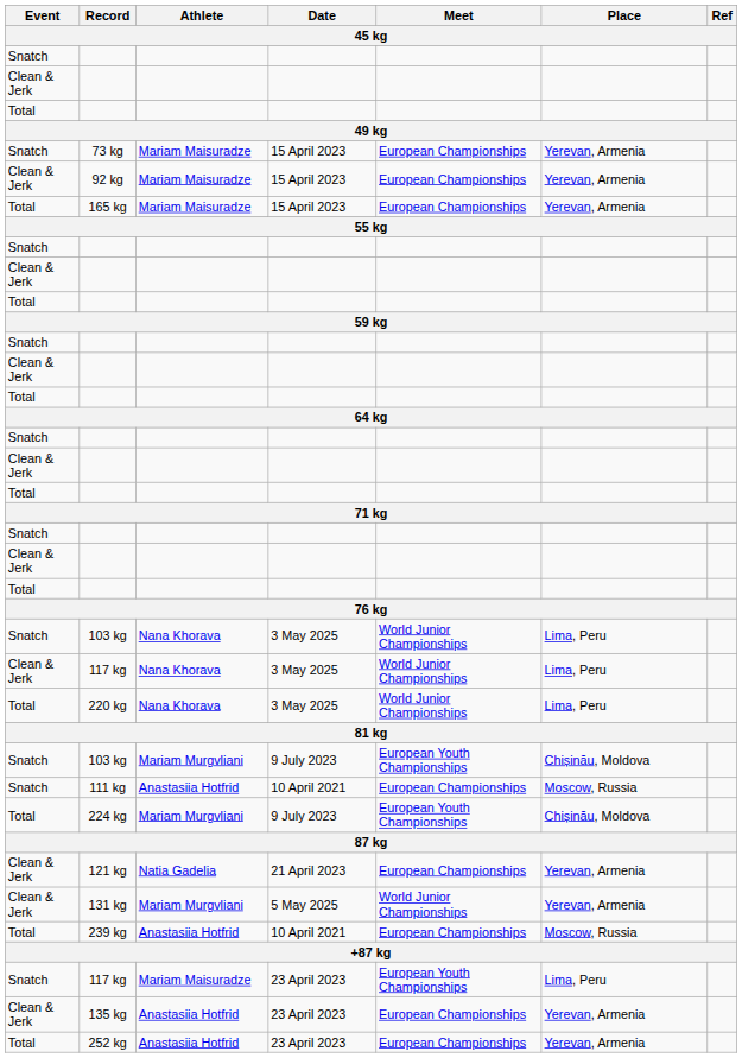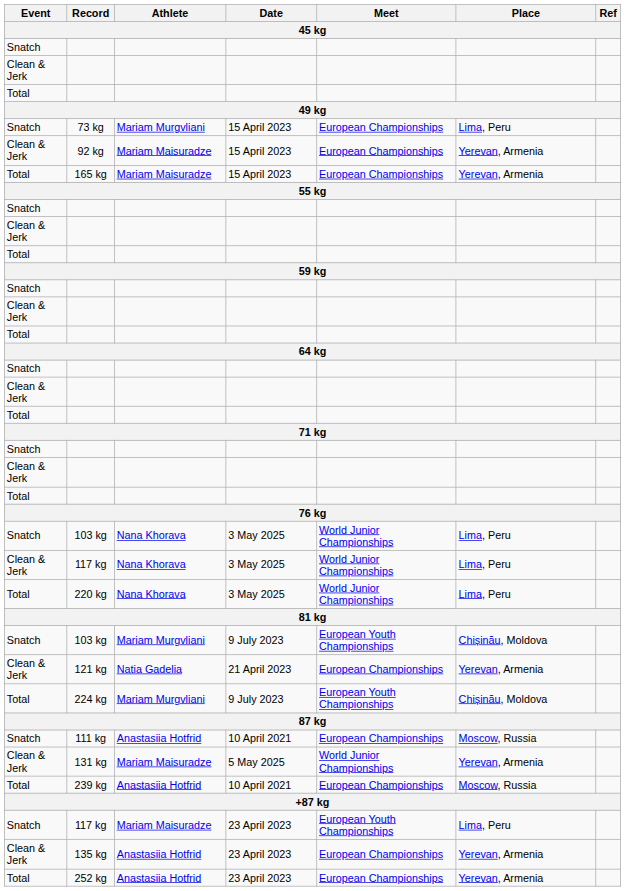 <table class="wikitable" style="font-size:95%;">
 <tr>
 <th width=9%>Event</th>
 <th width=6%>Record</th>
 <th width=16%>Athlete</th>
 <th width=13%>Date</th>
 <th width=20%>Meet</th>
 <th width=20%>Place</th>
 <th width=3%>Ref</th>
 </tr>
 <tr bgcolor="#DDDDDD">
 <th colspan="7">45 kg</th>
 </tr>
 <tr>
 <td>Snatch</td>
 <td align="center"></td>
 <td></td>
 <td></td>
 <td></td>
 <td></td>
 <td></td>
 </tr>
 <tr>
 <td>Clean & Jerk</td>
 <td align="center"></td>
 <td></td>
 <td></td>
 <td></td>
 <td></td>
 <td></td>
 </tr>
 <tr>
 <td>Total</td>
 <td align="center"></td>
 <td></td>
 <td></td>
 <td></td>
 <td></td>
 <td></td>
 </tr>
 <tr bgcolor="#DDDDDD">
 <th colspan="7">49 kg</th>
 </tr>
 <tr>
 <td>Snatch</td>
 <td align="center">73 kg</td>
-<td><a href='#'>Mariam Maisuradze</a></td>
+<td><a href='#'>Mariam Murgvliani</a></td>
 <td>15 April 2023</td>
 <td><a href='#'>European Championships</a></td>
-<td><a href='#'>Yerevan</a>, Armenia</td>
+<td><a href='#'>Lima</a>, Peru</td>
 <td></td>
 </tr>
 <tr>
 <td>Clean & Jerk</td>
 <td align="center">92 kg</td>
 <td><a href='#'>Mariam Maisuradze</a></td>
 <td>15 April 2023</td>
 <td><a href='#'>European Championships</a></td>
 <td><a href='#'>Yerevan</a>, Armenia</td>
 <td></td>
 </tr>
 <tr>
 <td>Total</td>
 <td align="center">165 kg</td>
 <td><a href='#'>Mariam Maisuradze</a></td>
 <td>15 April 2023</td>
 <td><a href='#'>European Championships</a></td>
 <td><a href='#'>Yerevan</a>, Armenia</td>
 <td></td>
 </tr>
 <tr bgcolor="#DDDDDD">
 <th colspan="7">55 kg</th>
 </tr>
 <tr>
 <td>Snatch</td>
 <td align="center"></td>
 <td></td>
 <td></td>
 <td></td>
 <td></td>
 <td></td>
 </tr>
 <tr>
 <td>Clean & Jerk</td>
 <td align="center"></td>
 <td></td>
 <td></td>
 <td></td>
 <td></td>
 <td></td>
 </tr>
 <tr>
 <td>Total</td>
 <td align="center"></td>
 <td></td>
 <td></td>
 <td></td>
 <td></td>
 <td></td>
 </tr>
 <tr bgcolor="#DDDDDD">
 <th colspan="7">59 kg</th>
 </tr>
 <tr>
 <td>Snatch</td>
 <td align="center"></td>
 <td></td>
 <td></td>
 <td></td>
 <td></td>
 <td></td>
 </tr>
 <tr>
 <td>Clean & Jerk</td>
 <td align="center"></td>
 <td></td>
 <td></td>
 <td></td>
 <td></td>
 <td></td>
 </tr>
 <tr>
 <td>Total</td>
 <td align="center"></td>
 <td></td>
 <td></td>
 <td></td>
 <td></td>
 <td></td>
 </tr>
 <tr bgcolor="#DDDDDD">
 <th colspan="7">64 kg</th>
 </tr>
 <tr>
 <td>Snatch</td>
 <td align="center"></td>
 <td></td>
 <td></td>
 <td></td>
 <td></td>
 <td></td>
 </tr>
 <tr>
 <td>Clean & Jerk</td>
 <td align="center"></td>
 <td></td>
 <td></td>
 <td></td>
 <td></td>
 <td></td>
 </tr>
 <tr>
 <td>Total</td>
 <td align="center"></td>
 <td></td>
 <td></td>
 <td></td>
 <td></td>
 <td></td>
 </tr>
 <tr bgcolor="#DDDDDD">
 <th colspan="7">71 kg</th>
 </tr>
 <tr>
 <td>Snatch</td>
 <td align="center"></td>
 <td></td>
 <td></td>
 <td></td>
 <td></td>
 <td></td>
 </tr>
 <tr>
 <td>Clean & Jerk</td>
 <td align="center"></td>
 <td></td>
 <td></td>
 <td></td>
 <td></td>
 <td></td>
 </tr>
 <tr>
 <td>Total</td>
 <td align="center"></td>
 <td></td>
 <td></td>
 <td></td>
 <td></td>
 <td></td>
 </tr>
 <tr bgcolor="#DDDDDD">
 <th colspan="7">76 kg</th>
 </tr>
 <tr>
 <td>Snatch</td>
 <td align="center">103 kg</td>
 <td><a href='#'>Nana Khorava</a></td>
 <td>3 May 2025</td>
 <td><a href='#'>World Junior Championships</a></td>
 <td><a href='#'>Lima</a>, Peru</td>
 <td></td>
 </tr>
 <tr>
 <td>Clean & Jerk</td>
 <td align="center">117 kg</td>
 <td><a href='#'>Nana Khorava</a></td>
 <td>3 May 2025</td>
 <td><a href='#'>World Junior Championships</a></td>
 <td><a href='#'>Lima</a>, Peru</td>
 <td></td>
 </tr>
 <tr>
 <td>Total</td>
 <td align="center">220 kg</td>
 <td><a href='#'>Nana Khorava</a></td>
 <td>3 May 2025</td>
 <td><a href='#'>World Junior Championships</a></td>
 <td><a href='#'>Lima</a>, Peru</td>
 <td></td>
 </tr>
 <tr bgcolor="#DDDDDD">
 <th colspan="7">81 kg</th>
 </tr>
 <tr>
 <td>Snatch</td>
 <td align="center">103 kg</td>
 <td><a href='#'>Mariam Murgvliani</a></td>
 <td>9 July 2023</td>
 <td><a href='#'>European Youth Championships</a></td>
 <td><a href='#'>Chișinău</a>, Moldova</td>
 <td></td>
 </tr>
 <tr>
-<td>Snatch</td>
-<td align="center">111 kg</td>
-<td><a href='#'>Anastasiia Hotfrid</a></td>
-<td>10 April 2021</td>
+<td>Clean & Jerk</td>
+<td align="center">121 kg</td>
+<td><a href='#'>Natia Gadelia</a></td>
+<td>21 April 2023</td>
 <td><a href='#'>European Championships</a></td>
-<td><a href='#'>Moscow</a>, Russia</td>
+<td><a href='#'>Yerevan</a>, Armenia</td>
 <td></td>
 </tr>
 <tr>
 <td>Total</td>
 <td align="center">224 kg</td>
 <td><a href='#'>Mariam Murgvliani</a></td>
 <td>9 July 2023</td>
 <td><a href='#'>European Youth Championships</a></td>
 <td><a href='#'>Chișinău</a>, Moldova</td>
 <td></td>
 </tr>
 <tr bgcolor="#DDDDDD">
 <th colspan="7">87 kg</th>
 </tr>
 <tr>
-<td>Clean & Jerk</td>
-<td align="center">121 kg</td>
-<td><a href='#'>Natia Gadelia</a></td>
-<td>21 April 2023</td>
+<td>Snatch</td>
+<td align="center">111 kg</td>
+<td><a href='#'>Anastasiia Hotfrid</a></td>
+<td>10 April 2021</td>
 <td><a href='#'>European Championships</a></td>
-<td><a href='#'>Yerevan</a>, Armenia</td>
+<td><a href='#'>Moscow</a>, Russia</td>
 <td></td>
 </tr>
 <tr>
 <td>Clean & Jerk</td>
 <td align="center">131 kg</td>
-<td><a href='#'>Mariam Murgvliani</a></td>
+<td><a href='#'>Mariam Maisuradze</a></td>
 <td>5 May 2025</td>
 <td><a href='#'>World Junior Championships</a></td>
 <td><a href='#'>Yerevan</a>, Armenia</td>
 <td></td>
 </tr>
 <tr>
 <td>Total</td>
 <td align="center">239 kg</td>
 <td><a href='#'>Anastasiia Hotfrid</a></td>
 <td>10 April 2021</td>
 <td><a href='#'>European Championships</a></td>
 <td><a href='#'>Moscow</a>, Russia</td>
 <td></td>
 </tr>
 <tr bgcolor="#DDDDDD">
 <th colspan="7">+87 kg</th>
 </tr>
 <tr>
 <td>Snatch</td>
 <td align="center">117 kg</td>
 <td><a href='#'>Mariam Maisuradze</a></td>
 <td>23 April 2023</td>
 <td><a href='#'>European Youth Championships</a></td>
 <td><a href='#'>Lima</a>, Peru</td>
 <td></td>
 </tr>
 <tr>
 <td>Clean & Jerk</td>
 <td align="center">135 kg</td>
 <td><a href='#'>Anastasiia Hotfrid</a></td>
 <td>23 April 2023</td>
 <td><a href='#'>European Championships</a></td>
 <td><a href='#'>Yerevan</a>, Armenia</td>
 <td></td>
 </tr>
 <tr>
 <td>Total</td>
 <td align="center">252 kg</td>
 <td><a href='#'>Anastasiia Hotfrid</a></td>
 <td>23 April 2023</td>
 <td><a href='#'>European Championships</a></td>
 <td><a href='#'>Yerevan</a>, Armenia</td>
 <td></td>
 </tr>
 </table>
